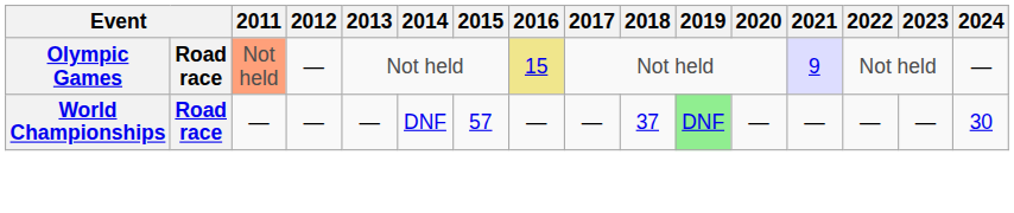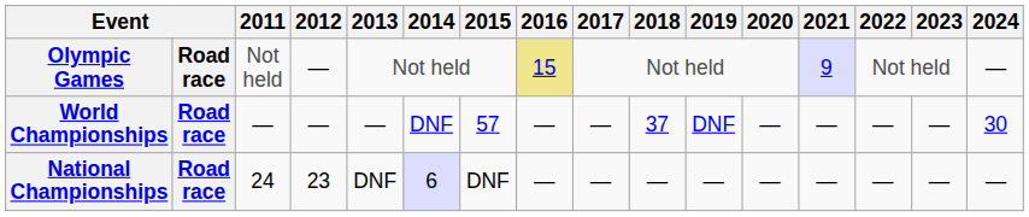 <table class="wikitable plainrowheaders">
 <tr>
 <th colspan="2" scope="col">Event</th>
 <th scope="col">2011</th>
 <th scope="col">2012</th>
 <th scope="col">2013</th>
 <th scope="col">2014</th>
 <th scope="col">2015</th>
 <th scope="col">2016</th>
 <th scope="col">2017</th>
 <th scope="col">2018</th>
 <th scope="col">2019</th>
 <th scope="col">2020</th>
 <th scope="col">2021</th>
 <th scope="col">2022</th>
 <th scope="col">2023</th>
 <th scope="col">2024</th>
 </tr>
 <tr style="text-align:center;">
 <th scope="row" width=200> <a href='#'>Olympic Games</a></th>
 <th scope="row"  width=76>Road race</th>
-<td style="background: lightsalmon; color:#4d4d4d;">Not held</td>
+<td style="color:#4d4d4d;">Not held</td>
 <td>—</td>
 <td style="color:#4d4d4d;" colspan=3>Not held</td>
 <td style="background: khaki;"><a href='#'>15</a></td>
 <td style="color:#4d4d4d;" colspan=4>Not held</td>
 <td style="background:#ddf;"><a href='#'>9</a></td>
 <td style="color:#4d4d4d;" colspan=2>Not held</td>
 <td>—</td>
 </tr>
 <tr style="text-align:center;">
 <th scope="row"> <a href='#'>World Championships</a></th>
 <th scope="row"><a href='#'>Road race</a></th>
 <td>—</td>
 <td>—</td>
 <td>—</td>
 <td><a href='#'>DNF</a></td>
 <td><a href='#'>57</a></td>
 <td>—</td>
 <td>—</td>
 <td><a href='#'>37</a></td>
-<td style="background: lightgreen;"><a href='#'>DNF</a></td>
+<td><a href='#'>DNF</a></td>
 <td>—</td>
 <td>—</td>
 <td>—</td>
 <td>—</td>
 <td><a href='#'>30</a></td>
 </tr>
+<tr style="text-align:center;">
+<th scope="row"> <a href='#'>National Championships</a></th>
+<th scope="row"><a href='#'>Road race</a></th>
+<td>24</td>
+<td>23</td>
+<td>DNF</td>
+<td style="background:#ddf;">6</td>
+<td>DNF</td>
+<td>—</td>
+<td>—</td>
+<td>—</td>
+<td>—</td>
+<td>—</td>
+<td>—</td>
+<td>—</td>
+<td>—</td>
+<td>—</td>
+</tr>
 </table>
